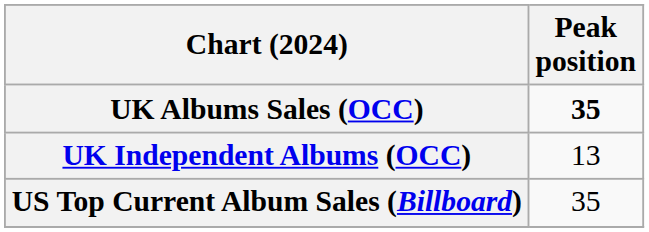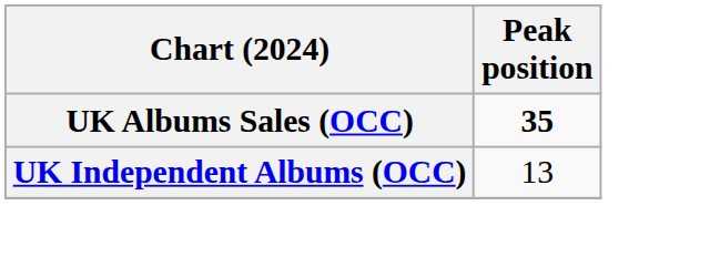 <table class="wikitable sortable plainrowheaders" style="text-align:center">
 <tr>
 <th scope="col">Chart (2024)</th>
 <th scope="col">Peak<br>position</th>
 </tr>
 <tr>
 <th scope="row">UK Albums Sales (<a href='#'>OCC</a>)</th>
 <td><strong>35</strong></td>
 </tr>
 <tr>
 <th scope="row"><a href='#'>UK Independent Albums</a> (<a href='#'>OCC</a>)</th>
 <td>13</td>
 </tr>
 <tr>
-<th scope="row">US Top Current Album Sales (<em><a href='#'>Billboard</a></em>)</th>
-<td>35</td>
-</tr>
-<tr>
 </tr>
 </table>
